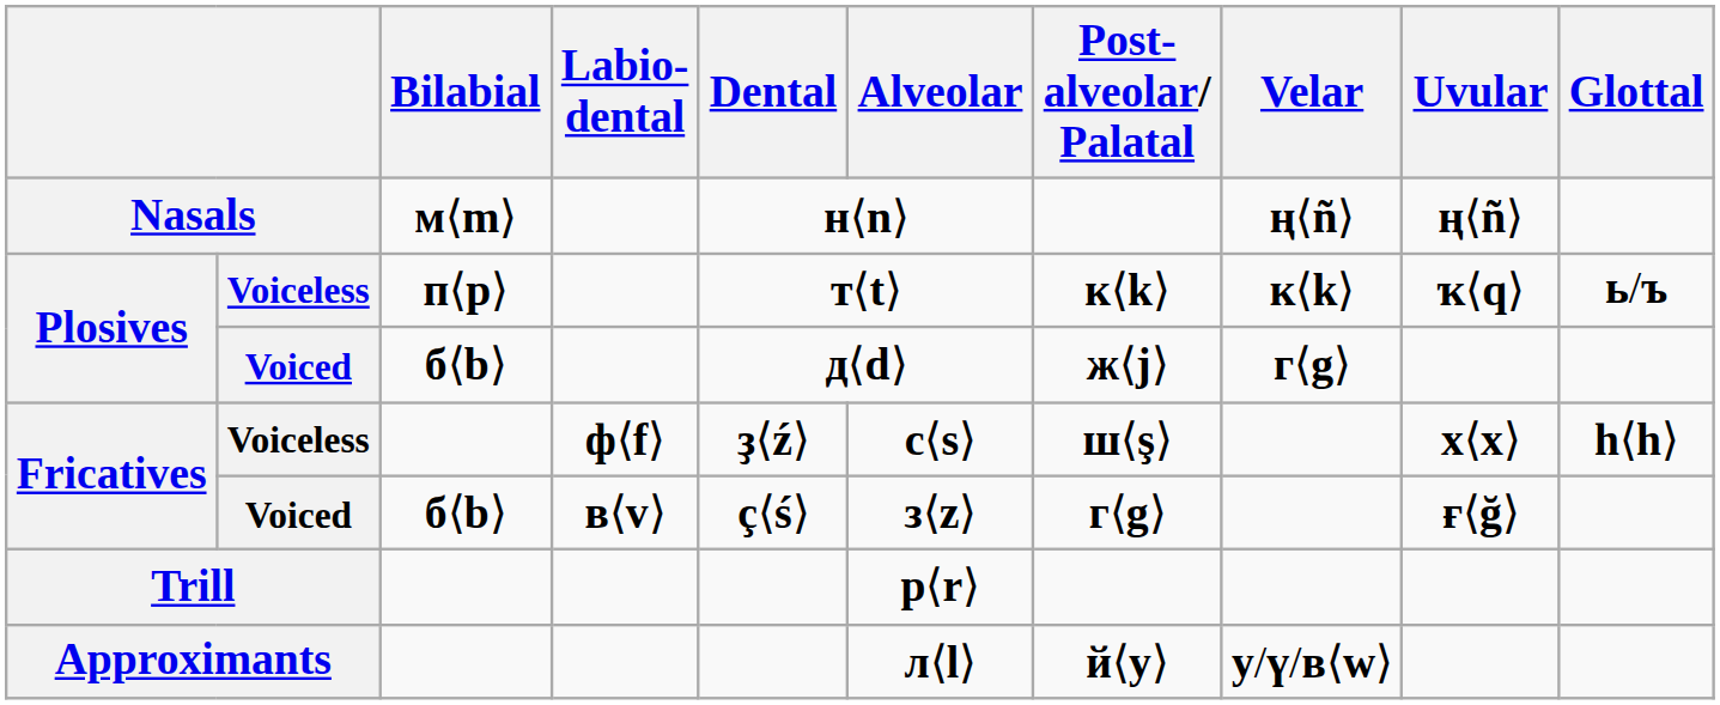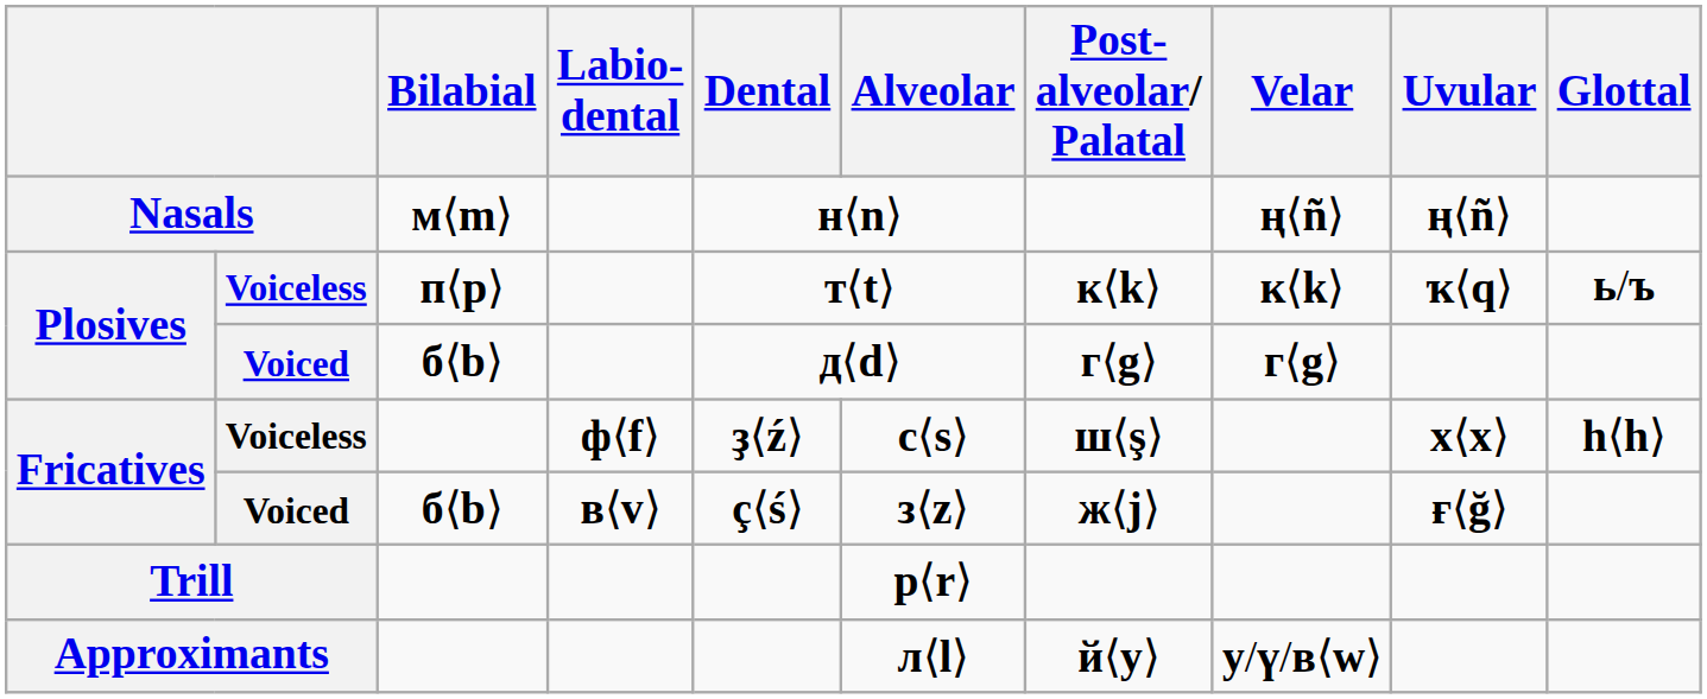 <table class="wikitable">
 <tr>
 <th colspan="2"></th>
 <th><a href='#'>Bilabial</a></th>
 <th><a href='#'>Labio-<br>dental</a></th>
 <th><a href='#'>Dental</a></th>
 <th><a href='#'>Alveolar</a></th>
 <th><a href='#'>Post-<br>alveolar</a>/<br><a href='#'>Palatal</a></th>
 <th><a href='#'>Velar</a></th>
 <th><a href='#'>Uvular</a></th>
 <th><a href='#'>Glottal</a></th>
 </tr>
 <tr align=center>
 <th colspan="2"><a href='#'>Nasals</a></th>
 <td><strong>м</strong>⟨<strong>m</strong>⟩<br></td>
 <td></td>
 <td colspan="2"><strong>н</strong>⟨<strong>n</strong>⟩<br></td>
 <td></td>
 <td><strong>ң</strong>⟨<strong>ñ</strong>⟩<br></td>
 <td><strong>ң</strong>⟨<strong>ñ</strong>⟩<br></td>
 <td></td>
 </tr>
 <tr align=center>
 <th rowspan="2"><a href='#'>Plosives</a></th>
 <th><small><a href='#'>Voiceless</a></small></th>
 <td><strong>п</strong>⟨<strong>p</strong>⟩<br></td>
 <td></td>
 <td colspan="2"><strong>т</strong>⟨<strong>t</strong>⟩<br></td>
 <td><strong>к</strong>⟨<strong>k</strong>⟩<br></td>
 <td><strong>к</strong>⟨<strong>k</strong>⟩<br></td>
 <td><strong>ҡ</strong>⟨<strong>q</strong>⟩<br></td>
 <td><strong>ь</strong>/<strong>ъ</strong><br></td>
 </tr>
 <tr align="center">
 <th><small><a href='#'>Voiced</a></small></th>
 <td><strong>б</strong>⟨<strong>b</strong>⟩<br></td>
 <td></td>
 <td colspan="2"><strong>д</strong>⟨<strong>d</strong>⟩<br></td>
-<td><strong>ж</strong>⟨<strong>j</strong>⟩<br></td>
+<td><strong>г</strong>⟨<strong>g</strong>⟩<br></td>
 <td><strong>г</strong>⟨<strong>g</strong>⟩<br></td>
 <td></td>
 <td></td>
 </tr>
 <tr align="center">
 <th rowspan="2"><a href='#'>Fricatives</a></th>
 <th><small>Voiceless</small></th>
 <td></td>
 <td><strong>ф</strong>⟨<strong>f</strong>⟩<br></td>
 <td><strong>ҙ</strong>⟨<strong>ź</strong>⟩<br></td>
 <td><strong>с</strong>⟨<strong>s</strong>⟩<br></td>
 <td><strong>ш</strong>⟨<strong>ş</strong>⟩<br></td>
 <td></td>
 <td><strong>х</strong>⟨<strong>x</strong>⟩<br></td>
 <td><strong>һ</strong>⟨<strong>h</strong>⟩<br></td>
 </tr>
 <tr align="center">
 <th><small>Voiced</small></th>
 <td><strong>б</strong>⟨<strong>b</strong>⟩<br></td>
 <td><strong>в</strong>⟨<strong>v</strong>⟩<br></td>
 <td><strong>ç</strong>⟨<strong>ś</strong>⟩<br></td>
 <td><strong>з</strong>⟨<strong>z</strong>⟩<br></td>
-<td><strong>г</strong>⟨<strong>g</strong>⟩<br></td>
+<td><strong>ж</strong>⟨<strong>j</strong>⟩<br></td>
 <td></td>
 <td><strong>ғ</strong>⟨<strong>ğ</strong>⟩<br></td>
 <td></td>
 </tr>
 <tr align="center">
 <th colspan="2"><a href='#'>Trill</a></th>
 <td></td>
 <td></td>
 <td></td>
 <td><strong>р</strong>⟨<strong>r</strong>⟩<br></td>
 <td></td>
 <td></td>
 <td></td>
 <td></td>
 </tr>
 <tr align="center">
 <th colspan="2"><a href='#'>Approximants</a></th>
 <td></td>
 <td></td>
 <td></td>
 <td><strong>л</strong>⟨<strong>l</strong>⟩<br></td>
 <td><strong>й</strong>⟨<strong>y</strong>⟩<br></td>
 <td><strong>у</strong>/<strong>ү</strong>/<strong>в</strong>⟨<strong>w</strong>⟩<br></td>
 <td></td>
 <td></td>
 </tr>
 </table>
